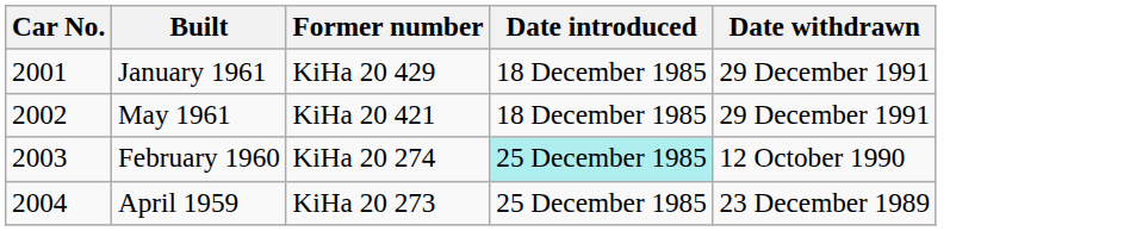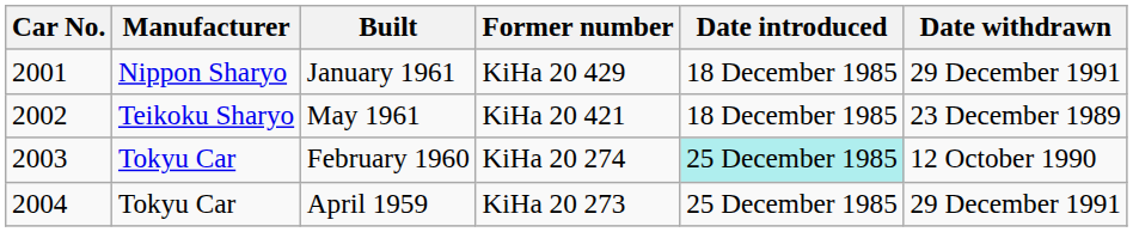 <table class="wikitable">
 <tr>
 <th>Car No.</th>
+<th>Manufacturer</th>
 <th>Built</th>
 <th>Former number</th>
 <th>Date introduced</th>
 <th>Date withdrawn</th>
 </tr>
 <tr>
 <td>2001</td>
+<td><a href='#'>Nippon Sharyo</a></td>
 <td>January 1961</td>
 <td>KiHa 20 429</td>
 <td>18 December 1985</td>
 <td>29 December 1991</td>
 </tr>
 <tr>
 <td>2002</td>
+<td><a href='#'>Teikoku Sharyo</a></td>
 <td>May 1961</td>
 <td>KiHa 20 421</td>
 <td>18 December 1985</td>
-<td>29 December 1991</td>
+<td>23 December 1989</td>
 </tr>
 <tr>
 <td>2003</td>
+<td><a href='#'>Tokyu Car</a></td>
 <td>February 1960</td>
 <td>KiHa 20 274</td>
 <td style="background: paleturquoise;">25 December 1985</td>
 <td>12 October 1990</td>
 </tr>
 <tr>
 <td>2004</td>
+<td>Tokyu Car</td>
 <td>April 1959</td>
 <td>KiHa 20 273</td>
 <td>25 December 1985</td>
-<td>23 December 1989</td>
+<td>29 December 1991</td>
 </tr>
 </table>
